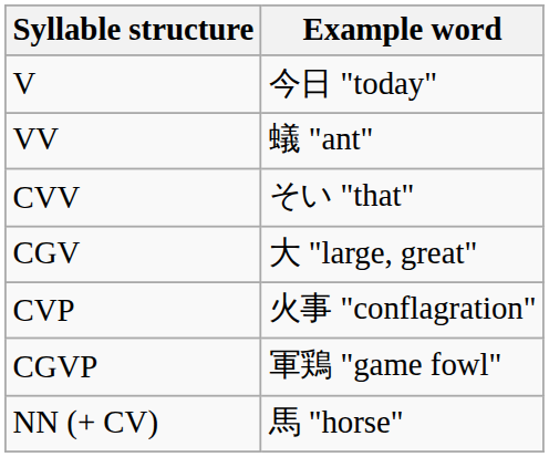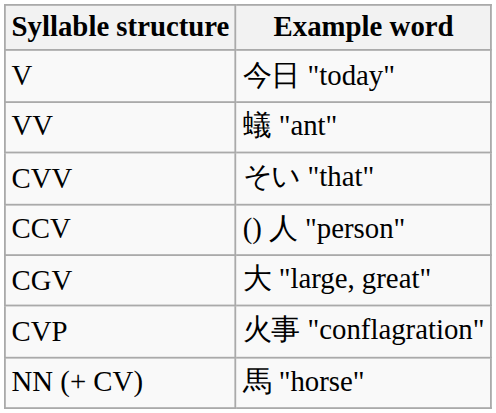 <table class="wikitable">
 <tr>
 <th>Syllable structure</th>
 <th>Example word</th>
 </tr>
 <tr>
 <td>V</td>
 <td> 今日 "today"</td>
 </tr>
 <tr>
 <td>VV</td>
 <td> 蟻 "ant"</td>
 </tr>
 <tr>
 <td>CVV</td>
 <td> そい "that"</td>
 </tr>
 <tr>
+<td>CCV</td>
+<td> () 人 "person"</td>
+</tr>
+<tr>
 <td>CGV</td>
 <td> 大 "large, great"</td>
 </tr>
 <tr>
 <td>CVP</td>
 <td> 火事 "conflagration"</td>
 </tr>
 <tr>
-<td>CGVP</td>
-<td> 軍鶏 "game fowl"</td>
-</tr>
-<tr>
 <td>NN (+ CV)</td>
 <td> 馬 "horse"</td>
 </tr>
 </table>
